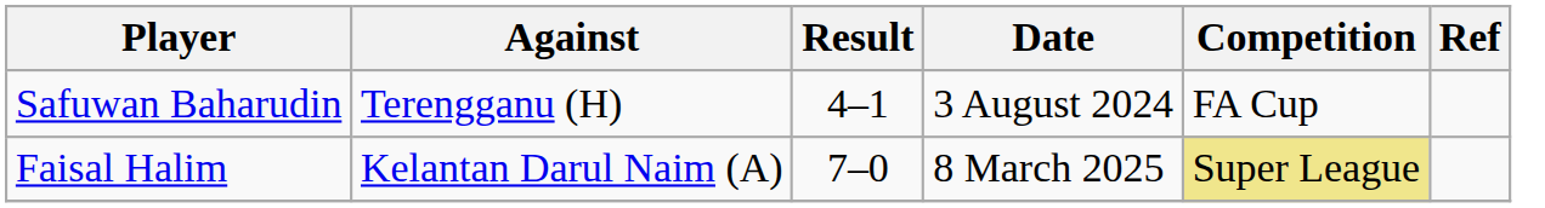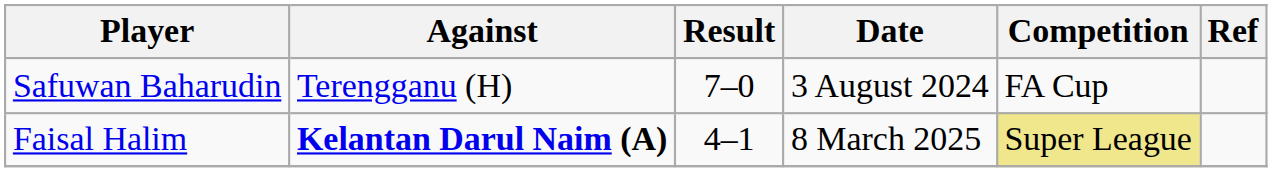 <table class="wikitable">
 <tr>
 <th>Player</th>
 <th>Against</th>
 <th>Result</th>
 <th>Date</th>
 <th>Competition</th>
 <th>Ref</th>
 </tr>
 <tr>
 <td> <a href='#'>Safuwan Baharudin</a></td>
 <td><a href='#'>Terengganu</a> (H)</td>
-<td align="center">4–1</td>
+<td align="center">7–0</td>
 <td>3 August 2024</td>
 <td>FA Cup</td>
 <td></td>
 </tr>
 <tr>
 <td> <a href='#'>Faisal Halim</a></td>
-<td><a href='#'>Kelantan Darul Naim</a> (A)</td>
-<td align="center">7–0</td>
+<td><strong><a href='#'>Kelantan Darul Naim</a> (A)</strong></td>
+<td align="center">4–1</td>
 <td>8 March 2025</td>
 <td style="background: khaki;">Super League</td>
 <td></td>
 </tr>
 <tr>
 </tr>
 </table>
